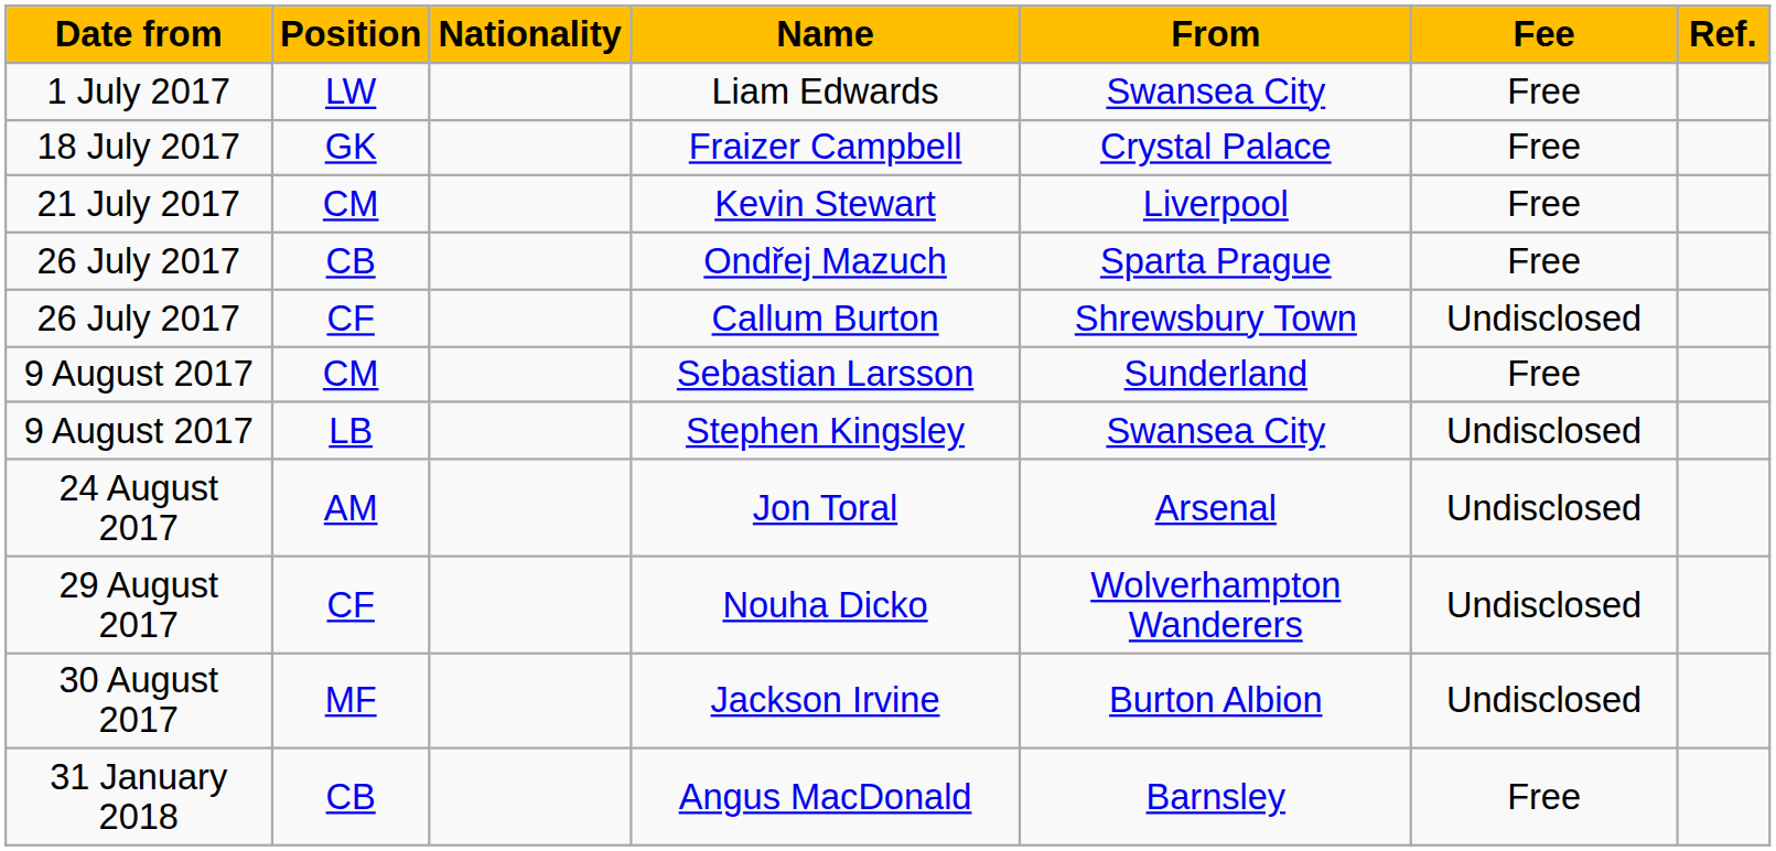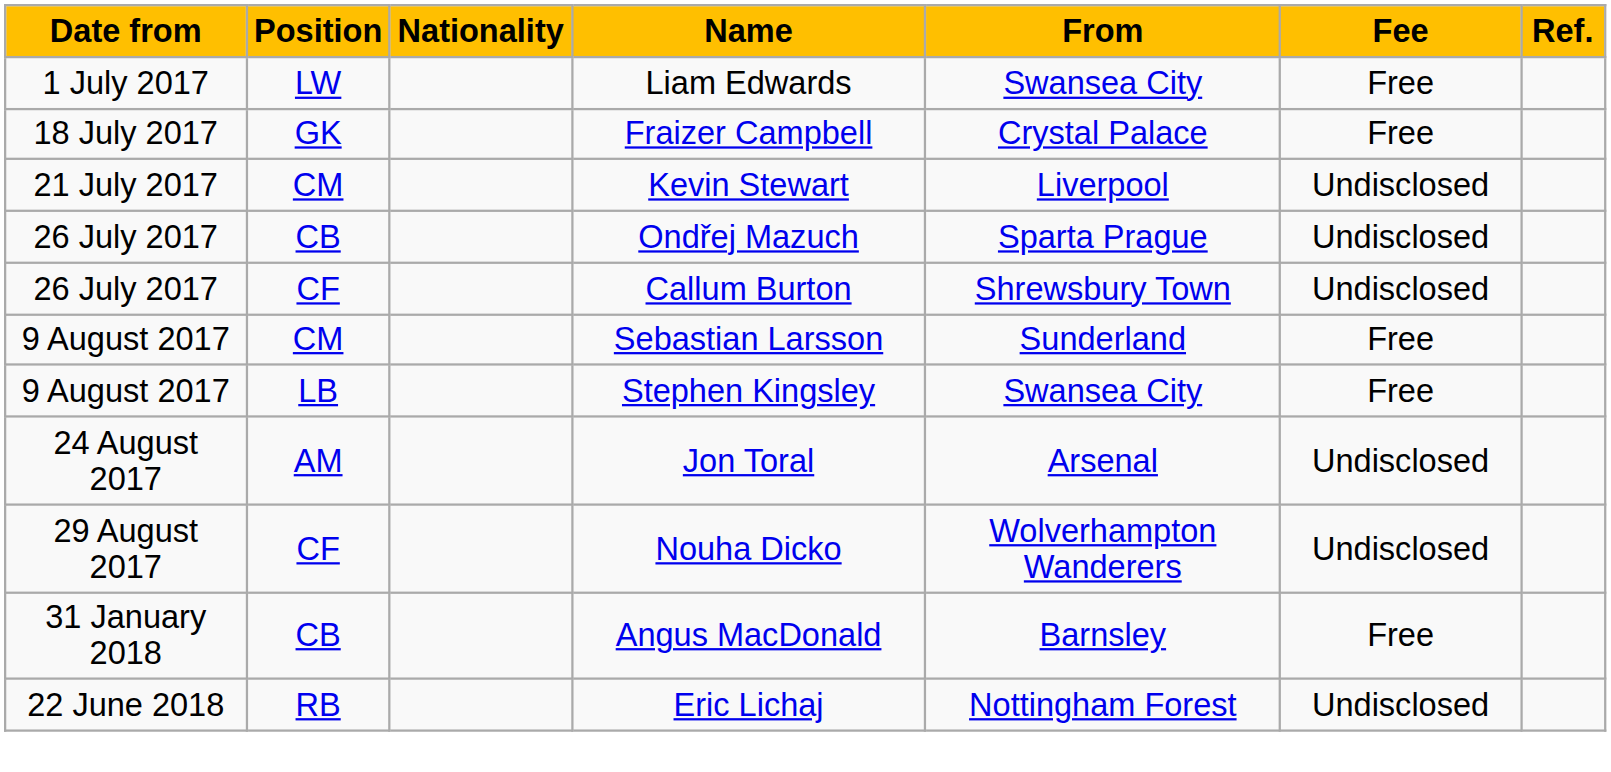 <table class="wikitable"  style="text-align:center; font-size:90%; ">
 <tr>
 <th style="background:#ffbf00; color:#000; width:100px;">Date from</th>
 <th style="background:#ffbf00; color:#000; width:50px;">Position</th>
 <th style="background:#ffbf00; color:#000; width:50px;">Nationality</th>
 <th style="background:#ffbf00; color:#000; width:150px;">Name</th>
 <th style="background:#ffbf00; color:#000; width:150px;">From</th>
 <th style="background:#ffbf00; color:#000; width:100px;">Fee</th>
 <th style="background:#ffbf00; color:#000; width:30px;">Ref.</th>
 </tr>
 <tr>
 <td>1 July 2017</td>
 <td><a href='#'>LW</a></td>
 <td></td>
 <td>Liam Edwards</td>
 <td><a href='#'>Swansea City</a></td>
 <td>Free</td>
 <td></td>
 </tr>
 <tr>
 <td>18 July 2017</td>
 <td><a href='#'>GK</a></td>
 <td></td>
 <td><a href='#'>Fraizer Campbell</a></td>
 <td><a href='#'>Crystal Palace</a></td>
 <td>Free</td>
 <td></td>
 </tr>
 <tr>
 <td>21 July 2017</td>
 <td><a href='#'>CM</a></td>
 <td></td>
 <td><a href='#'>Kevin Stewart</a></td>
 <td><a href='#'>Liverpool</a></td>
-<td>Free</td>
+<td>Undisclosed</td>
 <td></td>
 </tr>
 <tr>
 <td>26 July 2017</td>
 <td><a href='#'>CB</a></td>
 <td></td>
 <td><a href='#'>Ondřej Mazuch</a></td>
 <td><a href='#'>Sparta Prague</a></td>
-<td>Free</td>
+<td>Undisclosed</td>
 <td></td>
 </tr>
 <tr>
 <td>26 July 2017</td>
 <td><a href='#'>CF</a></td>
 <td></td>
 <td><a href='#'>Callum Burton</a></td>
 <td><a href='#'>Shrewsbury Town</a></td>
 <td>Undisclosed</td>
 <td></td>
 </tr>
 <tr>
 <td>9 August 2017</td>
 <td><a href='#'>CM</a></td>
 <td></td>
 <td><a href='#'>Sebastian Larsson</a></td>
 <td><a href='#'>Sunderland</a></td>
 <td>Free</td>
 <td></td>
 </tr>
 <tr>
 <td>9 August 2017</td>
 <td><a href='#'>LB</a></td>
 <td></td>
 <td><a href='#'>Stephen Kingsley</a></td>
 <td><a href='#'>Swansea City</a></td>
-<td>Undisclosed</td>
+<td>Free</td>
 <td></td>
 </tr>
 <tr>
 <td>24 August 2017</td>
 <td><a href='#'>AM</a></td>
 <td></td>
 <td><a href='#'>Jon Toral</a></td>
 <td><a href='#'>Arsenal</a></td>
 <td>Undisclosed</td>
 <td></td>
 </tr>
 <tr>
 <td>29 August 2017</td>
 <td><a href='#'>CF</a></td>
 <td></td>
 <td><a href='#'>Nouha Dicko</a></td>
 <td><a href='#'>Wolverhampton Wanderers</a></td>
 <td>Undisclosed</td>
 <td></td>
 </tr>
 <tr>
-<td>30 August 2017</td>
-<td><a href='#'>MF</a></td>
-<td></td>
-<td><a href='#'>Jackson Irvine</a></td>
-<td><a href='#'>Burton Albion</a></td>
-<td>Undisclosed</td>
-<td></td>
-</tr>
-<tr>
 <td>31 January 2018</td>
 <td><a href='#'>CB</a></td>
 <td></td>
 <td><a href='#'>Angus MacDonald</a></td>
 <td><a href='#'>Barnsley</a></td>
 <td>Free</td>
 <td></td>
 </tr>
+<tr>
+<td>22 June 2018</td>
+<td><a href='#'>RB</a></td>
+<td> </td>
+<td><a href='#'>Eric Lichaj</a></td>
+<td><a href='#'>Nottingham Forest</a></td>
+<td>Undisclosed</td>
+<td></td>
+</tr>
 </table>
